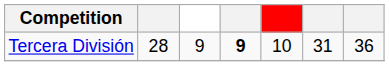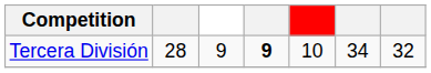 <table class="wikitable" style="text-align:center">
 <tr>
 <th>Competition</th>
 <th width=30></th>
 <th width=30 style="color:#800000; background:#FFFFFF"></th>
 <th width=30></th>
 <th width=30 style="color:#FFFFFF; background:#FF0000"></th>
 <th width=30></th>
 <th width=30></th>
 </tr>
 <tr>
 <td><a href='#'>Tercera División</a></td>
 <td>28</td>
 <td>9</td>
 <td><strong>9</strong></td>
 <td>10</td>
-<td>31</td>
-<td>36</td>
+<td>34</td>
+<td>32</td>
 </tr>
 <tr>
 </tr>
 </table>
